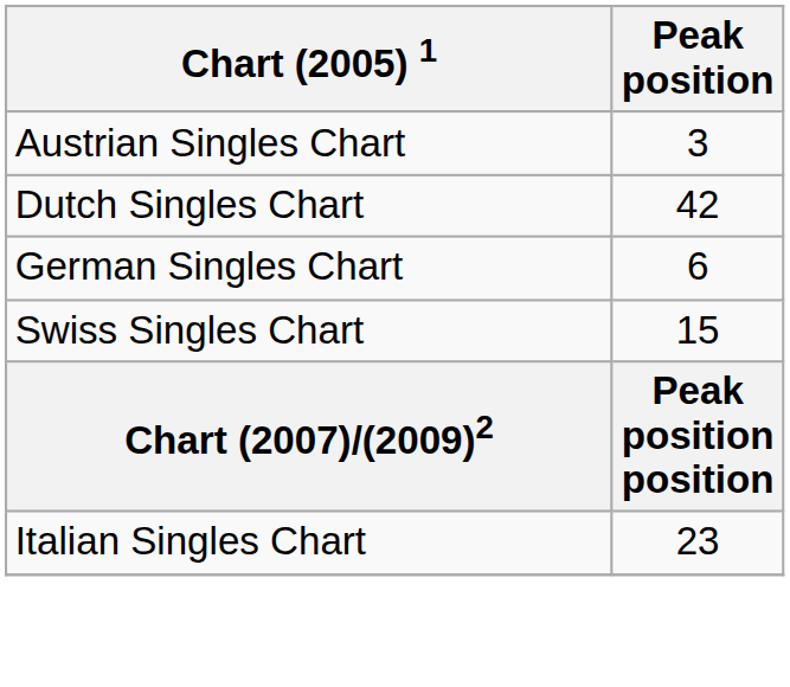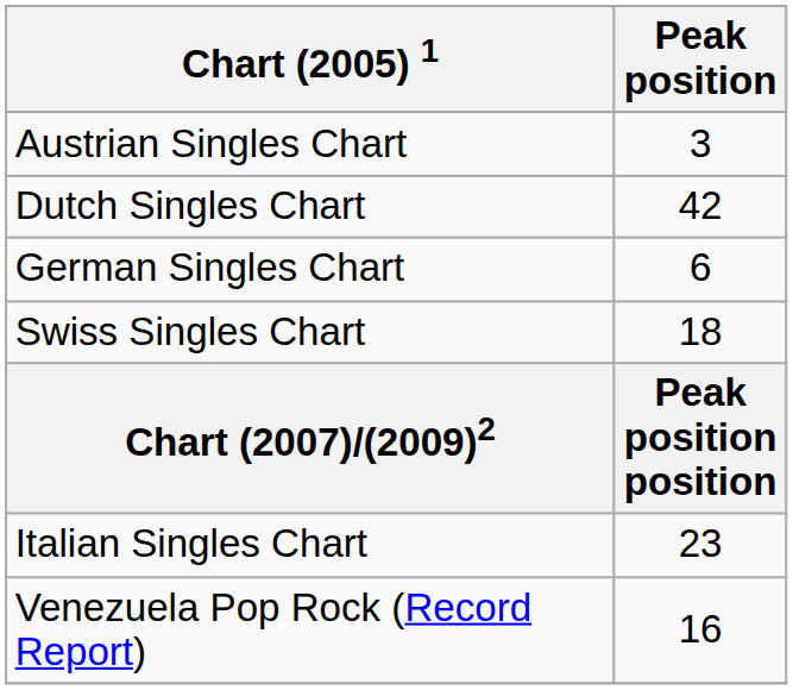 <table class="wikitable">
 <tr>
 <th width="240">Chart (2005) <sup>1</sup></th>
 <th>Peak<br>position </th>
 </tr>
 <tr>
 <td align="left">Austrian Singles Chart</td>
 <td align="center">3</td>
 </tr>
 <tr>
 <td align="left">Dutch Singles Chart</td>
 <td align="center">42</td>
 </tr>
 <tr>
 <td align="left">German Singles Chart</td>
 <td align="center">6</td>
 </tr>
 <tr>
 <td align="left">Swiss Singles Chart</td>
-<td align="center">15</td>
+<td align="center">18</td>
 </tr>
 <tr>
 <th align="center">Chart (2007)/(2009)<sup>2</sup></th>
 <th align="center">Peak<br>position<br>position </th>
 </tr>
 <tr>
 <td align="left">Italian Singles Chart</td>
 <td align="center">23</td>
 </tr>
 <tr>
+<td>Venezuela Pop Rock (<a href='#'>Record Report</a>)</td>
+<td align="center">16</td>
+</tr>
+<tr>
 </tr>
 </table>
